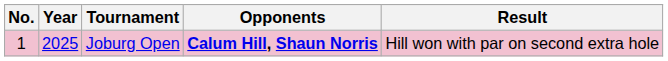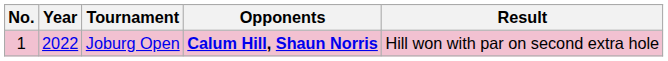 <table class="wikitable" style="font-size:95%;">
 <tr>
 <th>No.</th>
 <th>Year</th>
 <th>Tournament</th>
 <th>Opponents</th>
 <th>Result</th>
 </tr>
 <tr style="background:#F2C1D1;">
 <td align=center>1</td>
-<td><a href='#'>2025</a></td>
+<td><a href='#'>2022</a></td>
 <td><a href='#'>Joburg Open</a></td>
 <td><strong> <a href='#'>Calum Hill</a>,  <a href='#'>Shaun Norris</a></strong></td>
 <td>Hill won with par on second extra hole</td>
 </tr>
 </table>
